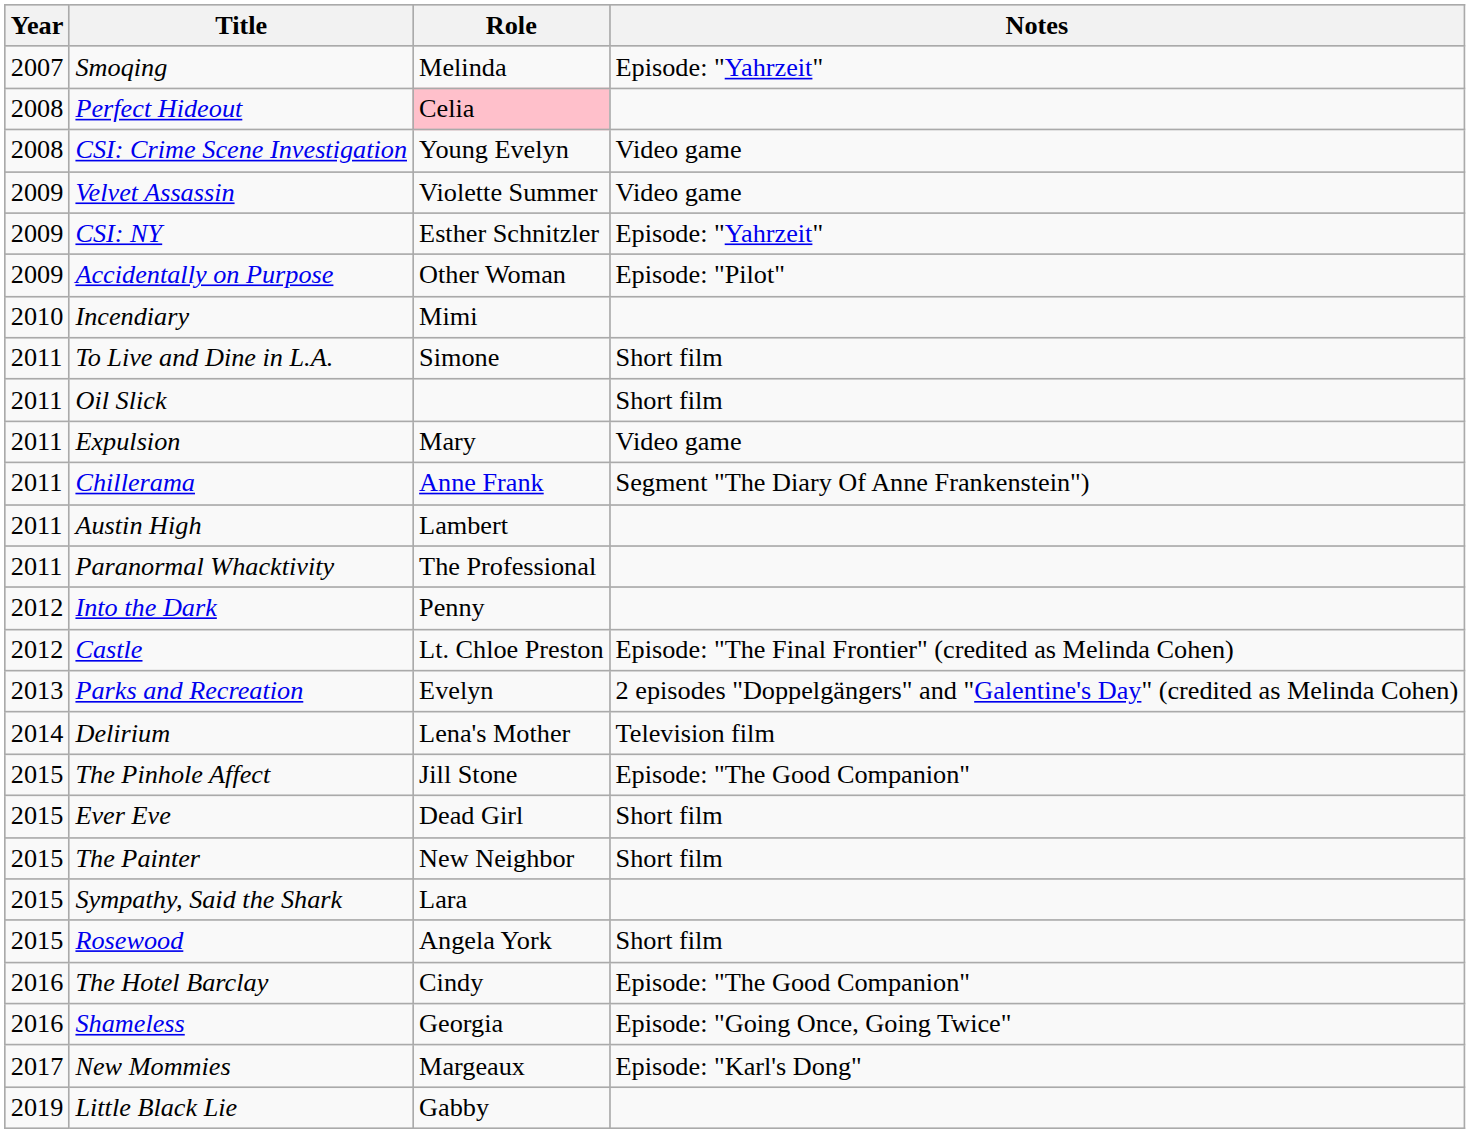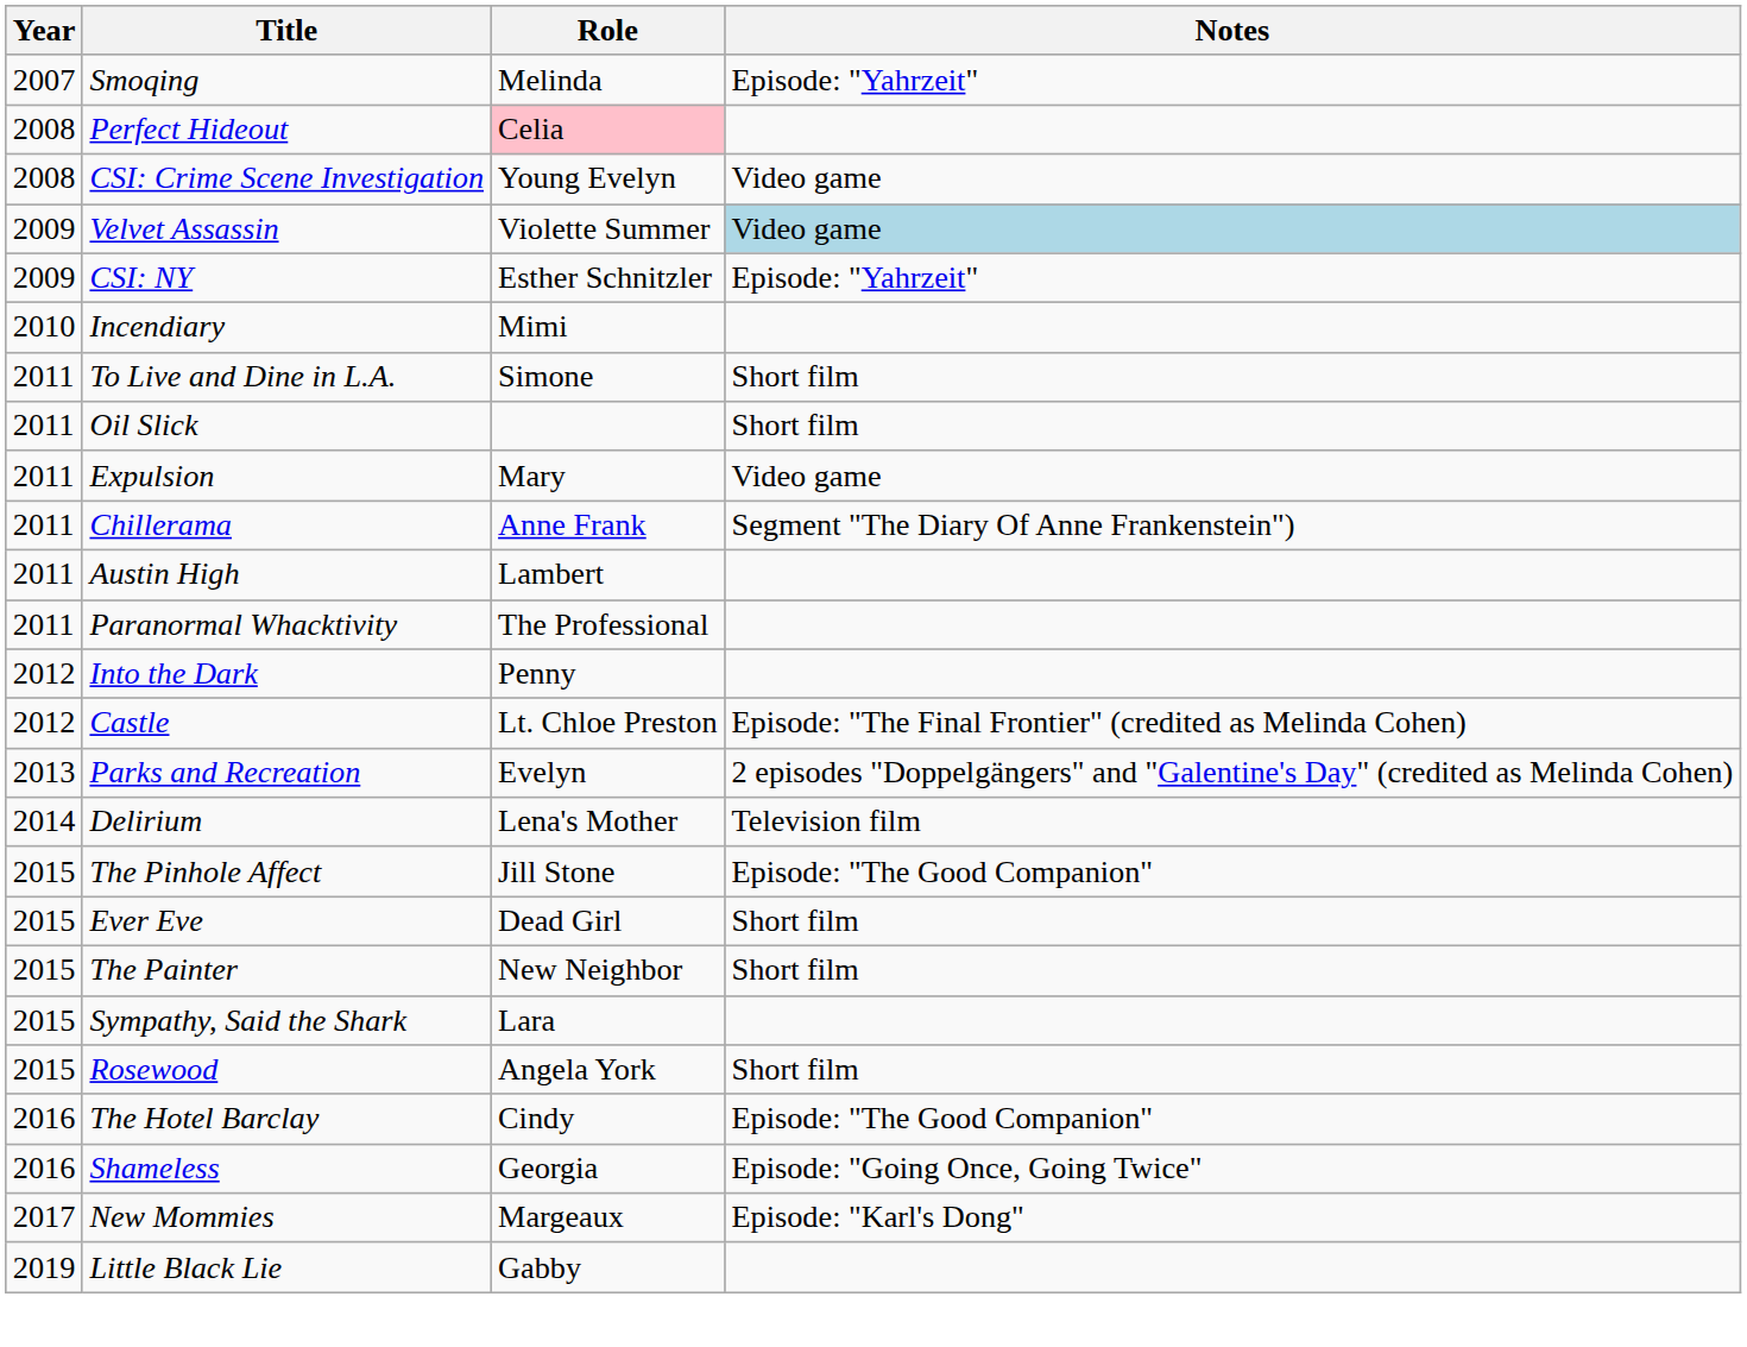 <table class="wikitable sortable">
 <tr>
 <th>Year</th>
 <th>Title</th>
 <th>Role</th>
 <th class="unsortable">Notes</th>
 </tr>
 <tr>
 <td>2007</td>
 <td><em>Smoqing</em></td>
 <td>Melinda</td>
 <td>Episode: "<a href='#'>Yahrzeit</a>"</td>
 </tr>
 <tr>
 <td>2008</td>
 <td><em><a href='#'>Perfect Hideout</a></em></td>
 <td style="background: pink;">Celia</td>
 <td></td>
 </tr>
 <tr>
 <td>2008</td>
 <td><em><a href='#'>CSI: Crime Scene Investigation</a></em></td>
 <td>Young Evelyn</td>
 <td>Video game</td>
 </tr>
 <tr>
 <td>2009</td>
 <td><em><a href='#'>Velvet Assassin</a></em></td>
 <td>Violette Summer</td>
-<td>Video game</td>
+<td style="background: lightblue;">Video game</td>
 </tr>
 <tr>
 <td>2009</td>
 <td><em><a href='#'>CSI: NY</a></em></td>
 <td>Esther Schnitzler</td>
 <td>Episode: "<a href='#'>Yahrzeit</a>"</td>
-</tr>
-<tr>
-<td>2009</td>
-<td><em><a href='#'>Accidentally on Purpose</a></em></td>
-<td>Other Woman</td>
-<td>Episode: "Pilot"</td>
 </tr>
 <tr>
 <td>2010</td>
 <td><em>Incendiary</em></td>
 <td>Mimi</td>
 <td></td>
 </tr>
 <tr>
 <td>2011</td>
 <td><em>To Live and Dine in L.A.</em></td>
 <td>Simone</td>
 <td>Short film</td>
 </tr>
 <tr>
 <td>2011</td>
 <td><em>Oil Slick</em></td>
 <td></td>
 <td>Short film</td>
 </tr>
 <tr>
 <td>2011</td>
 <td><em>Expulsion</em></td>
 <td>Mary</td>
 <td>Video game</td>
 </tr>
 <tr>
 <td>2011</td>
 <td><em><a href='#'>Chillerama</a></em></td>
 <td><a href='#'>Anne Frank</a></td>
 <td>Segment "The Diary Of Anne Frankenstein")</td>
 </tr>
 <tr>
 <td>2011</td>
 <td><em>Austin High</em></td>
 <td>Lambert</td>
 <td></td>
 </tr>
 <tr>
 <td>2011</td>
 <td><em>Paranormal Whacktivity</em></td>
 <td>The Professional</td>
 <td></td>
 </tr>
 <tr>
 <td>2012</td>
 <td><em><a href='#'>Into the Dark</a></em></td>
 <td>Penny</td>
 <td></td>
 </tr>
 <tr>
 <td>2012</td>
 <td><em><a href='#'>Castle</a></em></td>
 <td>Lt. Chloe Preston</td>
 <td>Episode: "The Final Frontier" (credited as Melinda Cohen)</td>
 </tr>
 <tr>
 <td>2013</td>
 <td><em><a href='#'>Parks and Recreation</a></em></td>
 <td>Evelyn</td>
 <td>2 episodes "Doppelgängers" and "<a href='#'>Galentine's Day</a>" (credited as Melinda Cohen)</td>
 </tr>
 <tr>
 <td>2014</td>
 <td><em>Delirium</em></td>
 <td>Lena's Mother</td>
 <td>Television film</td>
 </tr>
 <tr>
 <td>2015</td>
 <td><em>The Pinhole Affect</em></td>
 <td>Jill Stone</td>
 <td>Episode: "The Good Companion"</td>
 </tr>
 <tr>
 <td>2015</td>
 <td><em>Ever Eve</em></td>
 <td>Dead Girl</td>
 <td>Short film</td>
 </tr>
 <tr>
 <td>2015</td>
 <td><em>The Painter</em></td>
 <td>New Neighbor</td>
 <td>Short film</td>
 </tr>
 <tr>
 <td>2015</td>
 <td><em>Sympathy, Said the Shark</em></td>
 <td>Lara</td>
 <td></td>
 </tr>
 <tr>
 <td>2015</td>
 <td><em><a href='#'>Rosewood</a></em></td>
 <td>Angela York</td>
 <td>Short film</td>
 </tr>
 <tr>
 <td>2016</td>
 <td><em>The Hotel Barclay</em></td>
 <td>Cindy</td>
 <td>Episode: "The Good Companion"</td>
 </tr>
 <tr>
 <td>2016</td>
 <td><em><a href='#'>Shameless</a></em></td>
 <td>Georgia</td>
 <td>Episode: "Going Once, Going Twice"</td>
 </tr>
 <tr>
 <td>2017</td>
 <td><em>New Mommies</em></td>
 <td>Margeaux</td>
 <td>Episode: "Karl's Dong"</td>
 </tr>
 <tr>
 <td>2019</td>
 <td><em>Little Black Lie</em></td>
 <td>Gabby</td>
 <td></td>
 </tr>
 </table>
